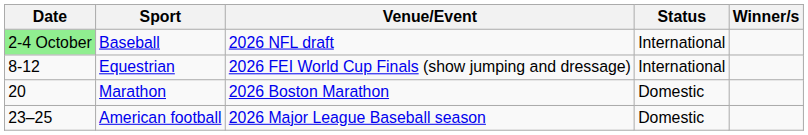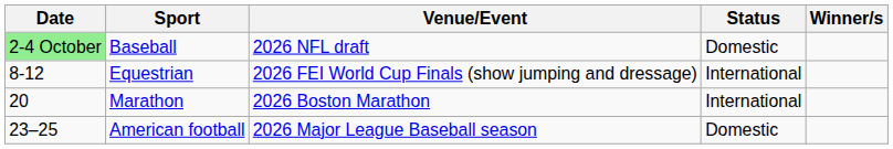 <table class="wikitable source">
 <tr>
 <th>Date</th>
 <th>Sport</th>
 <th>Venue/Event</th>
 <th>Status</th>
 <th>Winner/s</th>
 </tr>
 <tr>
 <td style="background: lightgreen;">2-4 October</td>
 <td><a href='#'>Baseball</a></td>
 <td> <a href='#'>2026 NFL draft</a></td>
-<td>International</td>
+<td>Domestic</td>
 <td></td>
 </tr>
 <tr>
 <td>8-12</td>
 <td><a href='#'>Equestrian</a></td>
 <td> <a href='#'>2026 FEI World Cup Finals</a> (show jumping and dressage)</td>
 <td>International</td>
 <td></td>
 </tr>
 <tr>
 <td>20</td>
 <td><a href='#'>Marathon</a></td>
 <td> <a href='#'>2026 Boston Marathon</a></td>
-<td>Domestic</td>
+<td>International</td>
 <td></td>
 </tr>
 <tr>
 <td>23–25</td>
 <td><a href='#'>American football</a></td>
 <td> <a href='#'>2026 Major League Baseball season</a></td>
 <td>Domestic</td>
 <td></td>
 </tr>
 </table>
